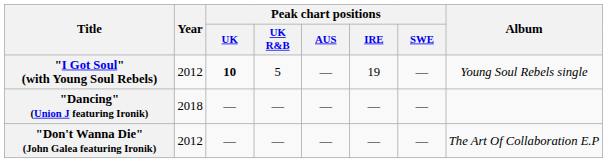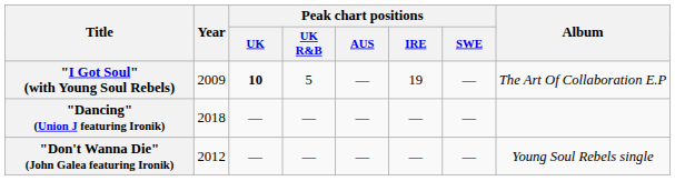 <table class="wikitable plainrowheaders" style="text-align:center;">
 <tr>
 <th scope="col" rowspan="2" style="width:13em;">Title</th>
 <th scope="col" rowspan="2">Year</th>
 <th scope="col" colspan="5">Peak chart positions</th>
 <th scope="col" rowspan="2">Album</th>
 </tr>
 <tr>
 <th scope="col" style="width:4em;font-size:85%;"><a href='#'>UK</a></th>
 <th scope="col" style="width:4em;font-size:85%;"><a href='#'>UK<br>R&B</a></th>
 <th scope="col" style="width:4em;font-size:85%;"><a href='#'>AUS</a></th>
 <th scope="col" style="width:4em;font-size:85%;"><a href='#'>IRE</a></th>
 <th scope="col" style="width:4em;font-size:85%;"><a href='#'>SWE</a></th>
 </tr>
 <tr>
 <th scope="row">"<a href='#'>I Got Soul</a>" <br><span>(with Young Soul Rebels)</span></th>
-<td>2012</td>
+<td>2009</td>
 <td><strong>10</strong></td>
 <td>5</td>
 <td>—</td>
 <td>19</td>
 <td>—</td>
-<td><em>Young Soul Rebels single</em></td>
+<td><em>The Art Of Collaboration E.P</em></td>
 </tr>
 <tr>
 <th scope="row">"Dancing"<br><small>(<a href='#'>Union J</a> featuring Ironik)</small></th>
 <td>2018</td>
 <td>—</td>
 <td>—</td>
 <td>—</td>
 <td>—</td>
 <td>—</td>
 <td></td>
 </tr>
 <tr>
 <th scope="row">"Don't Wanna Die"<br><small>(John Galea featuring Ironik)</small></th>
 <td>2012</td>
 <td>—</td>
 <td>—</td>
 <td>—</td>
 <td>—</td>
 <td>—</td>
-<td><em>The Art Of Collaboration E.P</em></td>
+<td><em>Young Soul Rebels single</em></td>
 </tr>
 </table>
